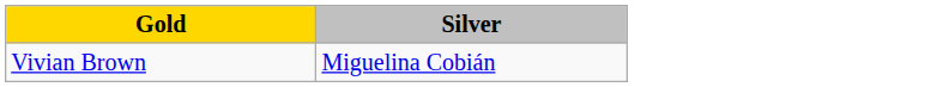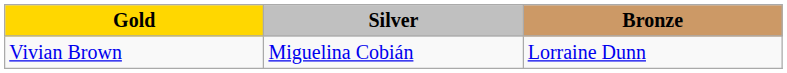 <table class="wikitable" style="text-align:left">
 <tr align="center">
 <td width=200 bgcolor=gold><strong>Gold</strong></td>
 <td width=200 bgcolor=silver><strong>Silver</strong></td>
+<td width=200 bgcolor=CC9966><strong>Bronze</strong></td>
 </tr>
 <tr>
 <td><a href='#'>Vivian Brown</a><br><em></em></td>
 <td><a href='#'>Miguelina Cobián</a><br><em></em></td>
+<td><a href='#'>Lorraine Dunn</a><br><em></em></td>
 </tr>
 </table>
